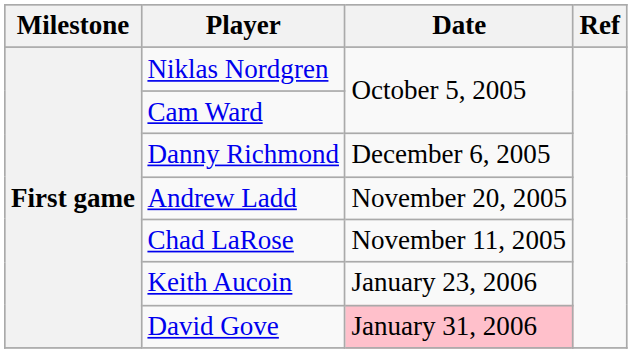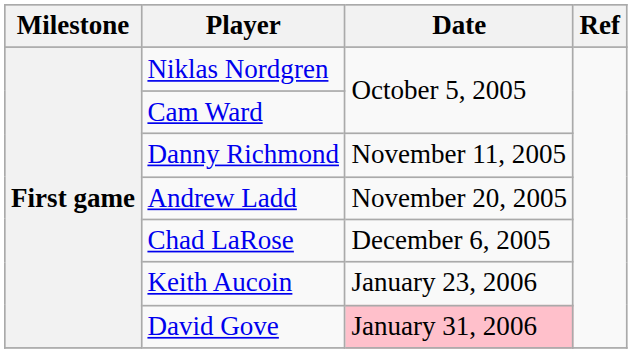 <table class="wikitable">
 <tr>
 <th scope="col">Milestone</th>
 <th scope="col">Player</th>
 <th scope="col">Date</th>
 <th scope="col">Ref</th>
 </tr>
 <tr>
 <th rowspan=7>First game</th>
 <td><a href='#'>Niklas Nordgren</a></td>
 <td rowspan=2>October 5, 2005</td>
 <td rowspan=7></td>
 </tr>
 <tr>
 <td><a href='#'>Cam Ward</a></td>
 </tr>
 <tr>
 <td><a href='#'>Danny Richmond</a></td>
-<td>December 6, 2005</td>
+<td>November 11, 2005</td>
 </tr>
 <tr>
 <td><a href='#'>Andrew Ladd</a></td>
 <td>November 20, 2005</td>
 </tr>
 <tr>
 <td><a href='#'>Chad LaRose</a></td>
-<td>November 11, 2005</td>
+<td>December 6, 2005</td>
 </tr>
 <tr>
 <td><a href='#'>Keith Aucoin</a></td>
 <td>January 23, 2006</td>
 </tr>
 <tr>
 <td><a href='#'>David Gove</a></td>
 <td style="background: pink;">January 31, 2006</td>
 </tr>
 </table>
